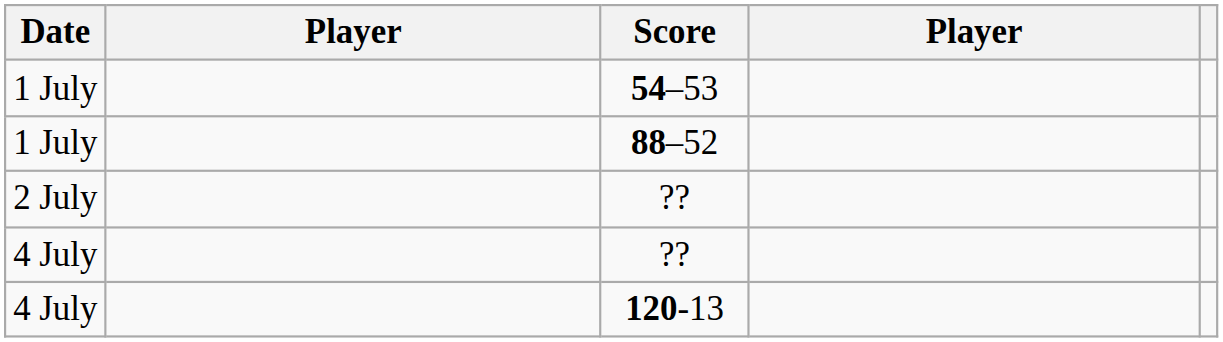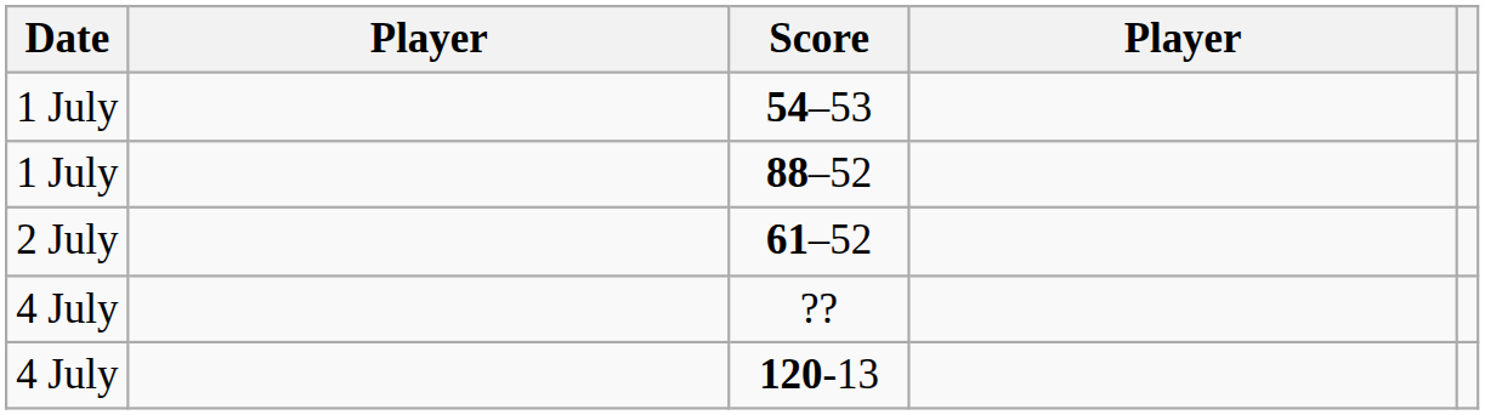 <table class="wikitable " style="text-align:center;">
 <tr>
 <th>Date</th>
 <th width=220>Player</th>
 <th width=60>Score</th>
 <th width=200>Player</th>
 <th></th>
 </tr>
 <tr>
 <td>1 July</td>
 <td><strong></strong></td>
 <td><strong>54</strong>–53</td>
 <td></td>
 <td></td>
 </tr>
 <tr>
 <td>1 July</td>
 <td><strong></strong></td>
 <td><strong>88</strong>–52</td>
 <td></td>
 <td></td>
 </tr>
 <tr>
 <td>2 July</td>
-<td></td>
-<td>??</td>
+<td><strong></strong></td>
+<td><strong>61</strong>–52</td>
 <td></td>
 <td></td>
 </tr>
 <tr>
 <td>4 July</td>
 <td></td>
 <td>??</td>
 <td></td>
 <td></td>
 </tr>
 <tr>
 <td>4 July</td>
 <td><strong></strong></td>
 <td><strong>120</strong>-13</td>
 <td></td>
 <td></td>
 </tr>
 </table>
